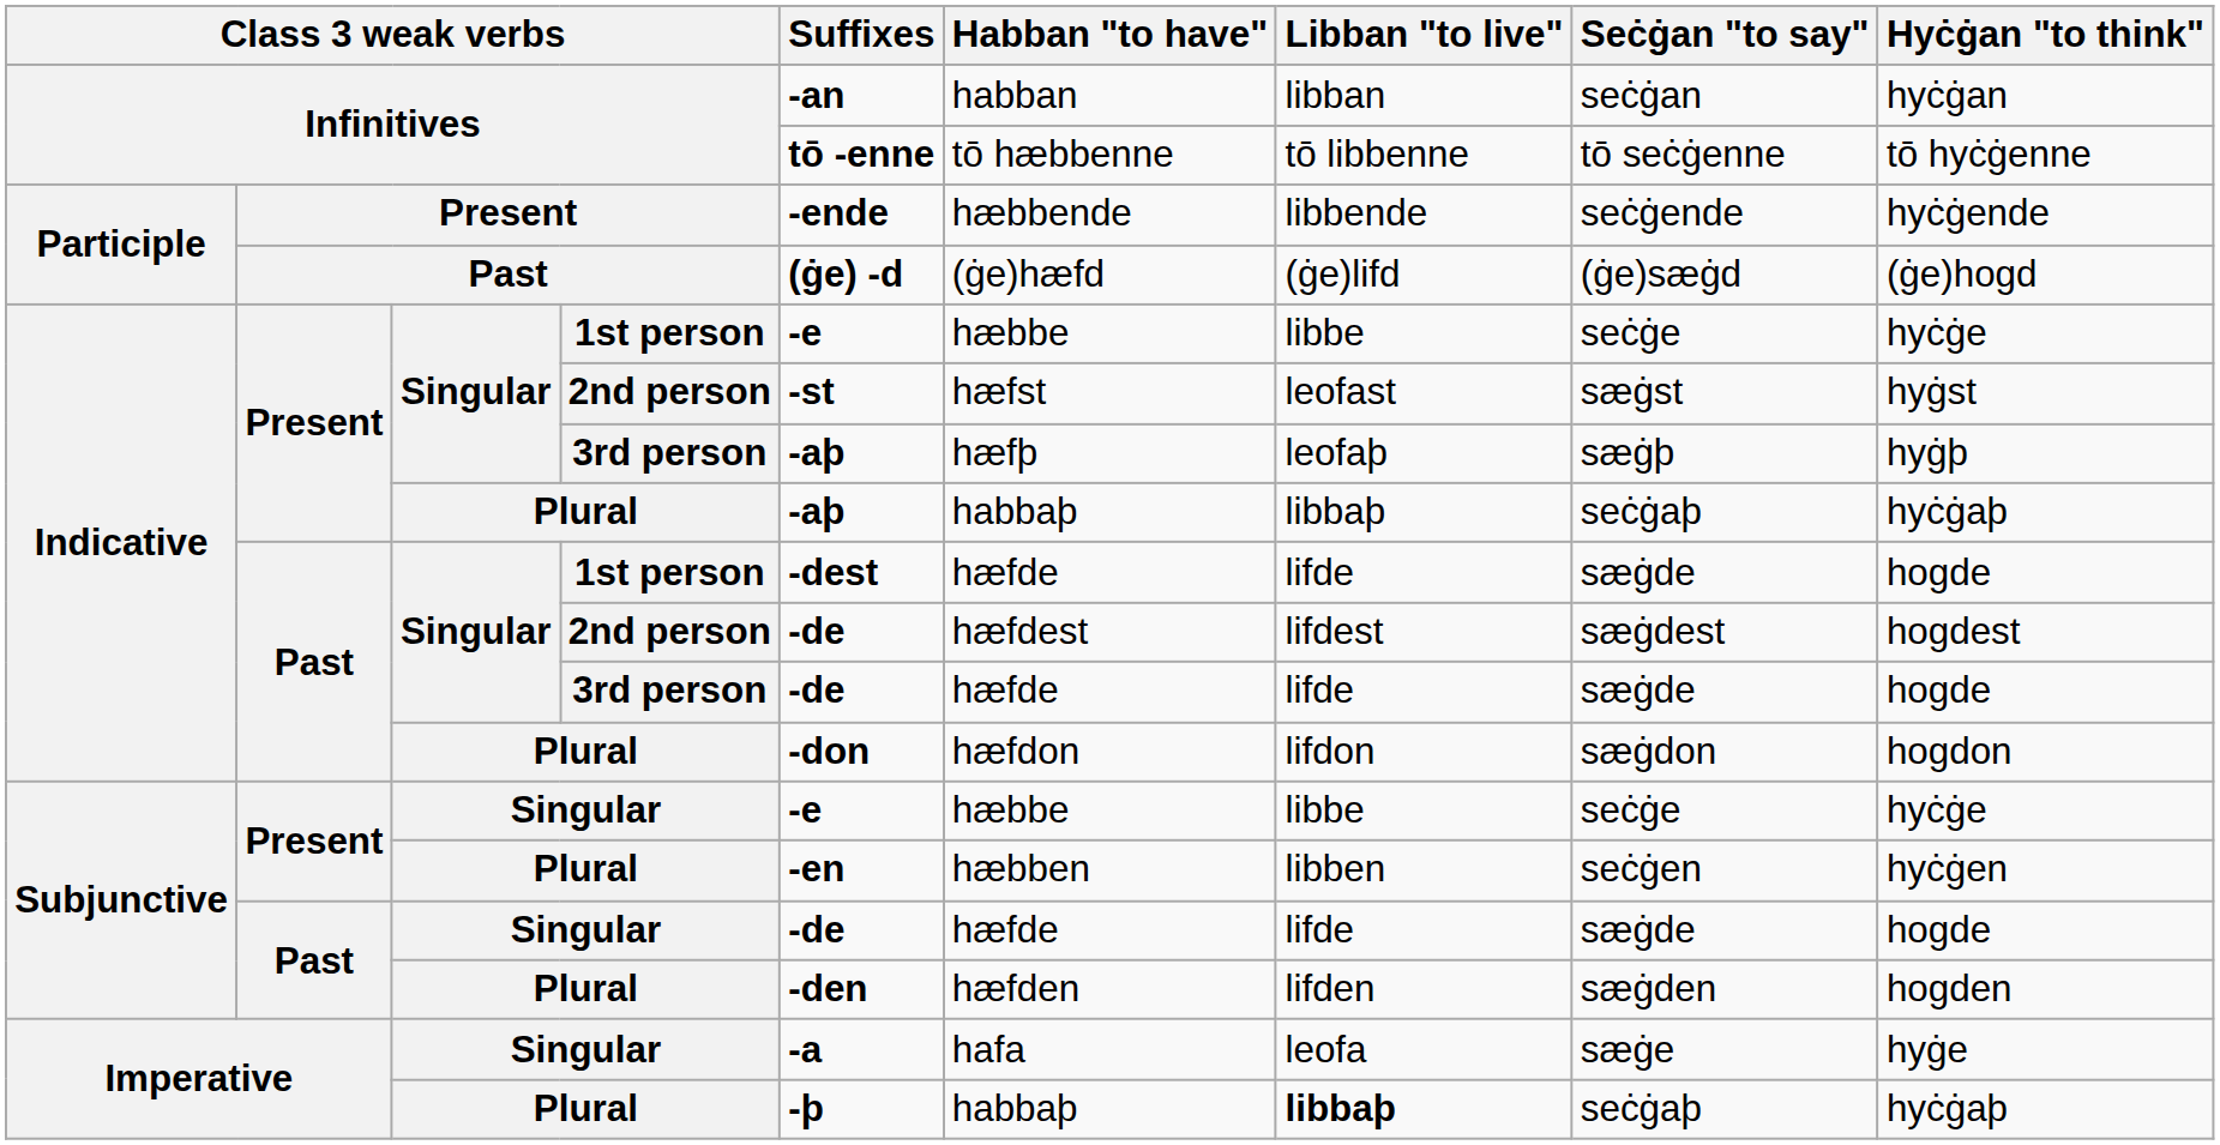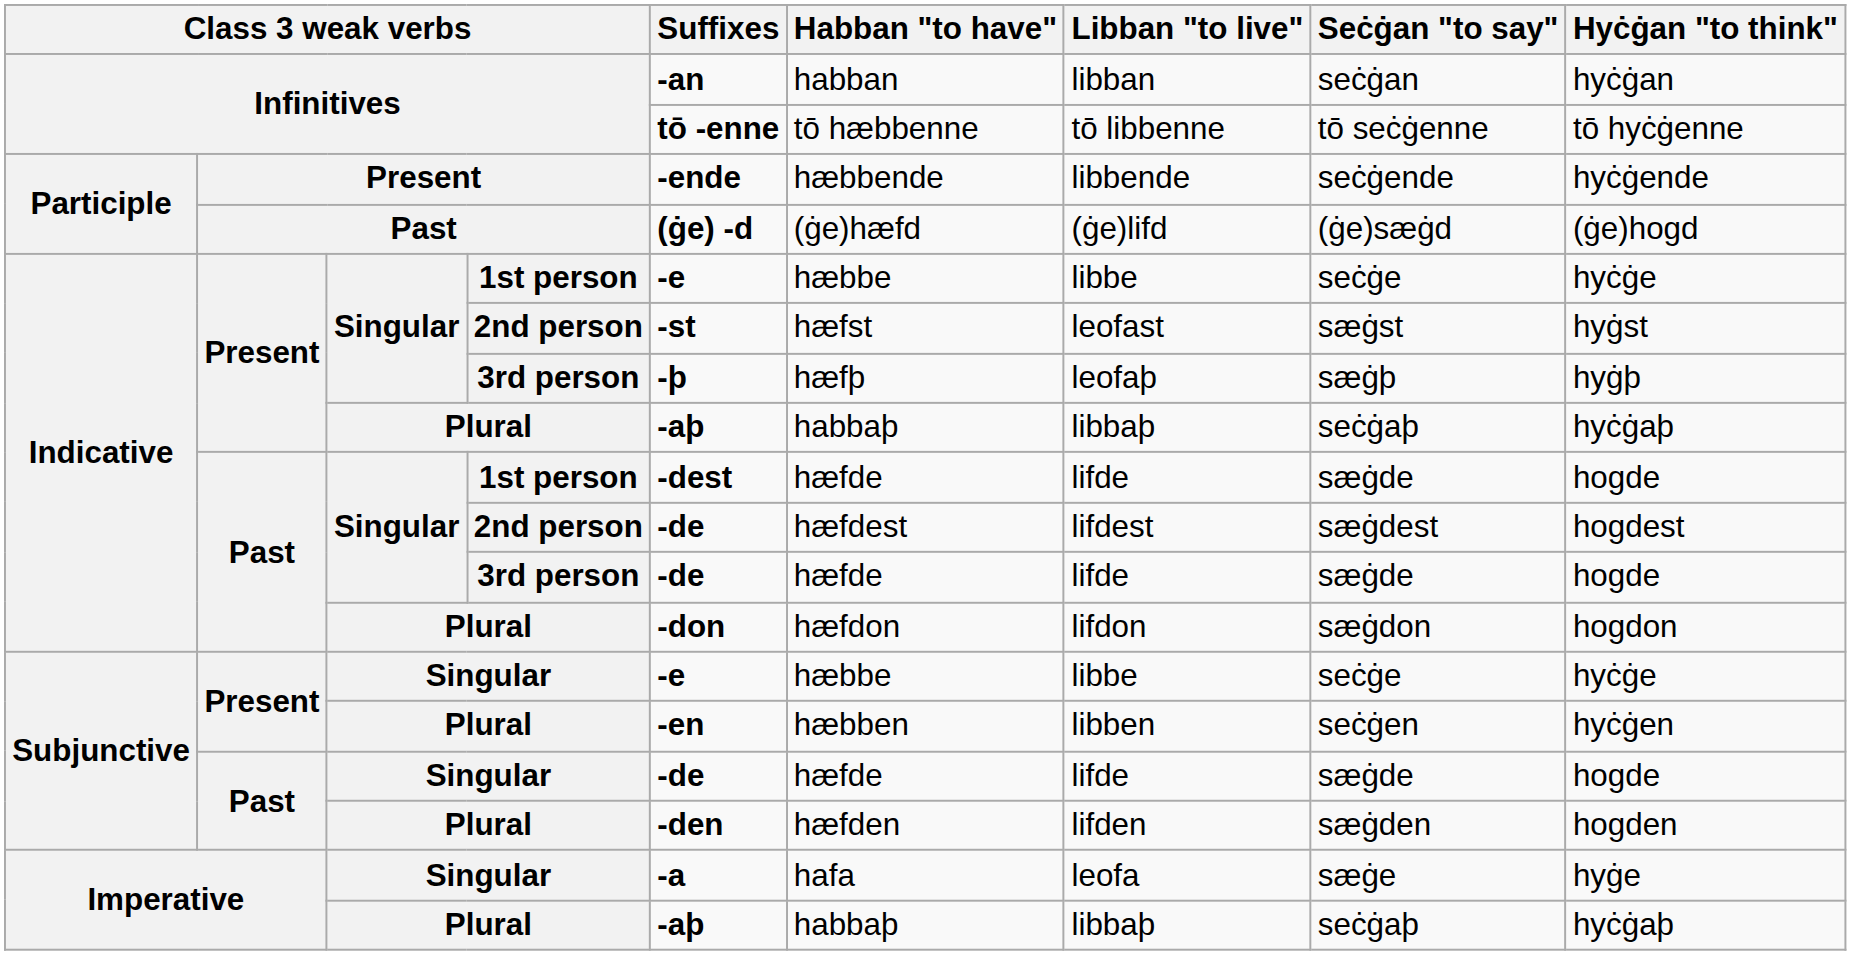 <table class="wikitable mw-collapsible">
 <tr>
 <th colspan="4">Class 3 weak verbs</th>
 <th>Suffixes</th>
 <th>Habban "to have"</th>
 <th>Libban "to live"</th>
 <th>Seċġan "to say"</th>
 <th>Hyċġan "to think"</th>
 </tr>
 <tr>
 <th colspan="4" rowspan="2">Infinitives</th>
 <td><strong>-an</strong></td>
 <td>habban</td>
 <td>libban</td>
 <td>seċġan</td>
 <td>hyċġan</td>
 </tr>
 <tr>
 <td><strong>tō -enne</strong></td>
 <td>tō hæbbenne</td>
 <td>tō libbenne</td>
 <td>tō seċġenne</td>
 <td>tō hyċġenne</td>
 </tr>
 <tr>
 <th rowspan="2">Participle</th>
 <th colspan="3">Present</th>
 <td><strong>-ende</strong></td>
 <td>hæbbende</td>
 <td>libbende</td>
 <td>seċġende</td>
 <td>hyċġende</td>
 </tr>
 <tr>
 <th colspan="3">Past</th>
 <td><strong>(ġe) -d</strong></td>
 <td>(ġe)hæfd</td>
 <td>(ġe)lifd</td>
 <td>(ġe)sæġd</td>
 <td>(ġe)hogd</td>
 </tr>
 <tr>
 <th rowspan="8">Indicative</th>
 <th rowspan="4">Present</th>
 <th rowspan="3">Singular</th>
 <th>1st person</th>
 <td><strong>-e</strong></td>
 <td>hæbbe</td>
 <td>libbe</td>
 <td>seċġe</td>
 <td>hyċġe</td>
 </tr>
 <tr>
 <th>2nd person</th>
 <td><strong>-st</strong></td>
 <td>hæfst</td>
 <td>leofast</td>
 <td>sæġst</td>
 <td>hyġst</td>
 </tr>
 <tr>
 <th>3rd person</th>
-<td><strong>-aþ</strong></td>
+<td><strong>-þ</strong></td>
 <td>hæfþ</td>
 <td>leofaþ</td>
 <td>sæġþ</td>
 <td>hyġþ</td>
 </tr>
 <tr>
 <th colspan="2">Plural</th>
 <td><strong>-aþ</strong></td>
 <td>habbaþ</td>
 <td>libbaþ</td>
 <td>seċġaþ</td>
 <td>hyċġaþ</td>
 </tr>
 <tr>
 <th rowspan="4">Past</th>
 <th rowspan="3">Singular</th>
 <th>1st person</th>
 <td><strong>-dest</strong></td>
 <td>hæfde</td>
 <td>lifde</td>
 <td>sæġde</td>
 <td>hogde</td>
 </tr>
 <tr>
 <th>2nd person</th>
 <td><strong>-de</strong></td>
 <td>hæfdest</td>
 <td>lifdest</td>
 <td>sæġdest</td>
 <td>hogdest</td>
 </tr>
 <tr>
 <th>3rd person</th>
 <td><strong>-de</strong></td>
 <td>hæfde</td>
 <td>lifde</td>
 <td>sæġde</td>
 <td>hogde</td>
 </tr>
 <tr>
 <th colspan="2">Plural</th>
 <td><strong>-don</strong></td>
 <td>hæfdon</td>
 <td>lifdon</td>
 <td>sæġdon</td>
 <td>hogdon</td>
 </tr>
 <tr>
 <th rowspan="4">Subjunctive</th>
 <th rowspan="2">Present</th>
 <th colspan="2">Singular</th>
 <td><strong>-e</strong></td>
 <td>hæbbe</td>
 <td>libbe</td>
 <td>seċġe</td>
 <td>hyċġe</td>
 </tr>
 <tr>
 <th colspan="2">Plural</th>
 <td><strong>-en</strong></td>
 <td>hæbben</td>
 <td>libben</td>
 <td>seċġen</td>
 <td>hyċġen</td>
 </tr>
 <tr>
 <th rowspan="2">Past</th>
 <th colspan="2">Singular</th>
 <td><strong>-de</strong></td>
 <td>hæfde</td>
 <td>lifde</td>
 <td>sæġde</td>
 <td>hogde</td>
 </tr>
 <tr>
 <th colspan="2">Plural</th>
 <td><strong>-den</strong></td>
 <td>hæfden</td>
 <td>lifden</td>
 <td>sæġden</td>
 <td>hogden</td>
 </tr>
 <tr>
 <th colspan="2" rowspan="2">Imperative</th>
 <th colspan="2">Singular</th>
 <td><strong>-a</strong></td>
 <td>hafa</td>
 <td>leofa</td>
 <td>sæġe</td>
 <td>hyġe</td>
 </tr>
 <tr>
 <th colspan="2">Plural</th>
-<td><strong>-þ</strong></td>
+<td><strong>-aþ</strong></td>
 <td>habbaþ</td>
-<td><strong>libbaþ</strong></td>
+<td>libbaþ</td>
 <td>seċġaþ</td>
 <td>hyċġaþ</td>
 </tr>
 </table>
